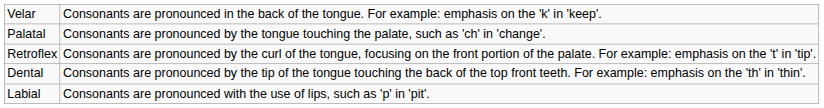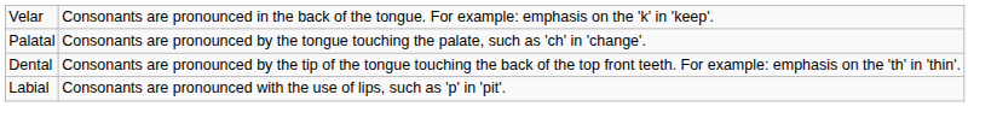 <table class="wikitable">
 <tr>
 <td>Velar</td>
 <td>Consonants are pronounced in the back of the tongue. For example: emphasis on the 'k' in 'keep'.</td>
 </tr>
 <tr>
 <td>Palatal</td>
 <td>Consonants are pronounced by the tongue touching the palate, such as 'ch' in 'change'.</td>
 </tr>
 <tr>
-<td>Retroflex</td>
-<td>Consonants are pronounced by the curl of the tongue, focusing on the front portion of the palate. For example: emphasis on the 't' in 'tip'.</td>
-</tr>
-<tr>
 <td>Dental</td>
 <td>Consonants are pronounced by the tip of the tongue touching the back of the top front teeth. For example: emphasis on the 'th' in 'thin'.</td>
 </tr>
 <tr>
 <td>Labial</td>
 <td>Consonants are pronounced with the use of lips, such as 'p' in 'pit'.</td>
 </tr>
 </table>
